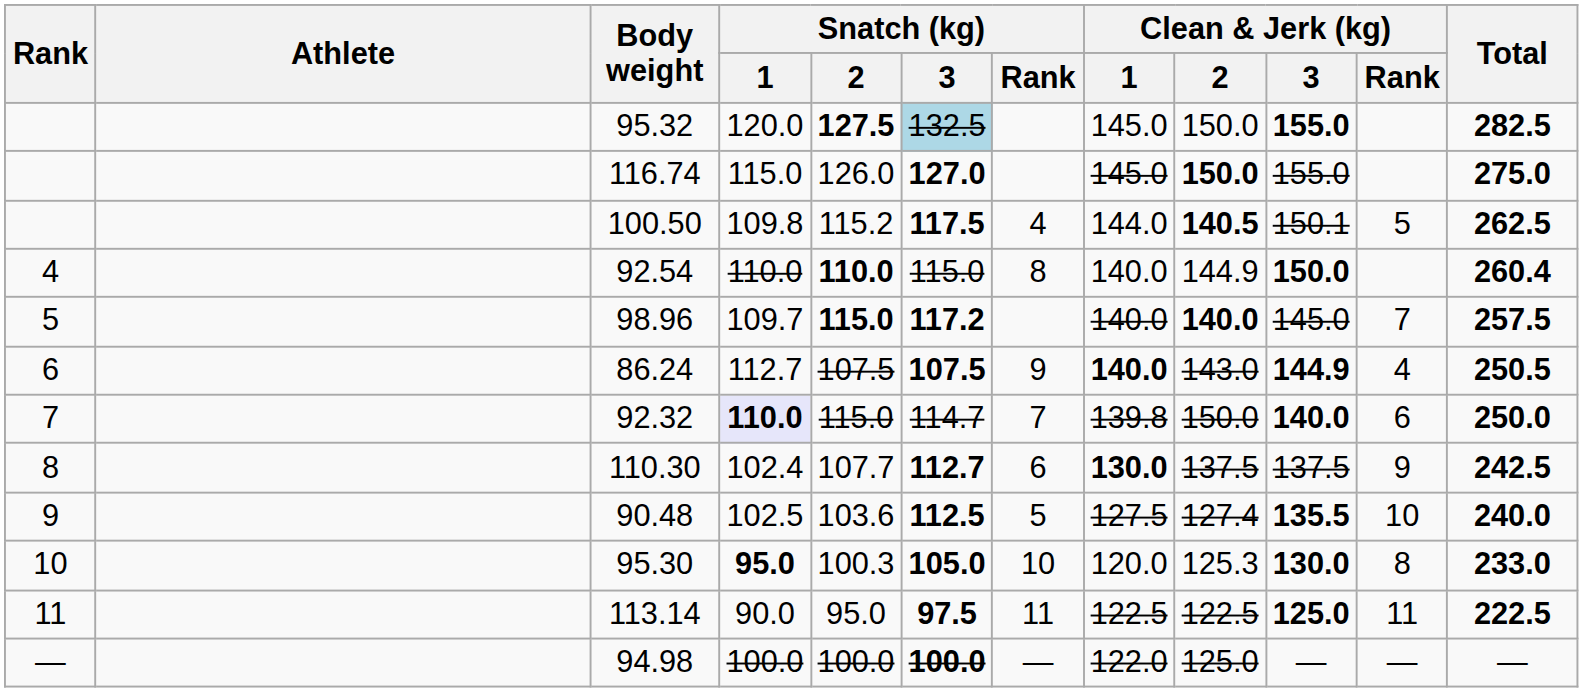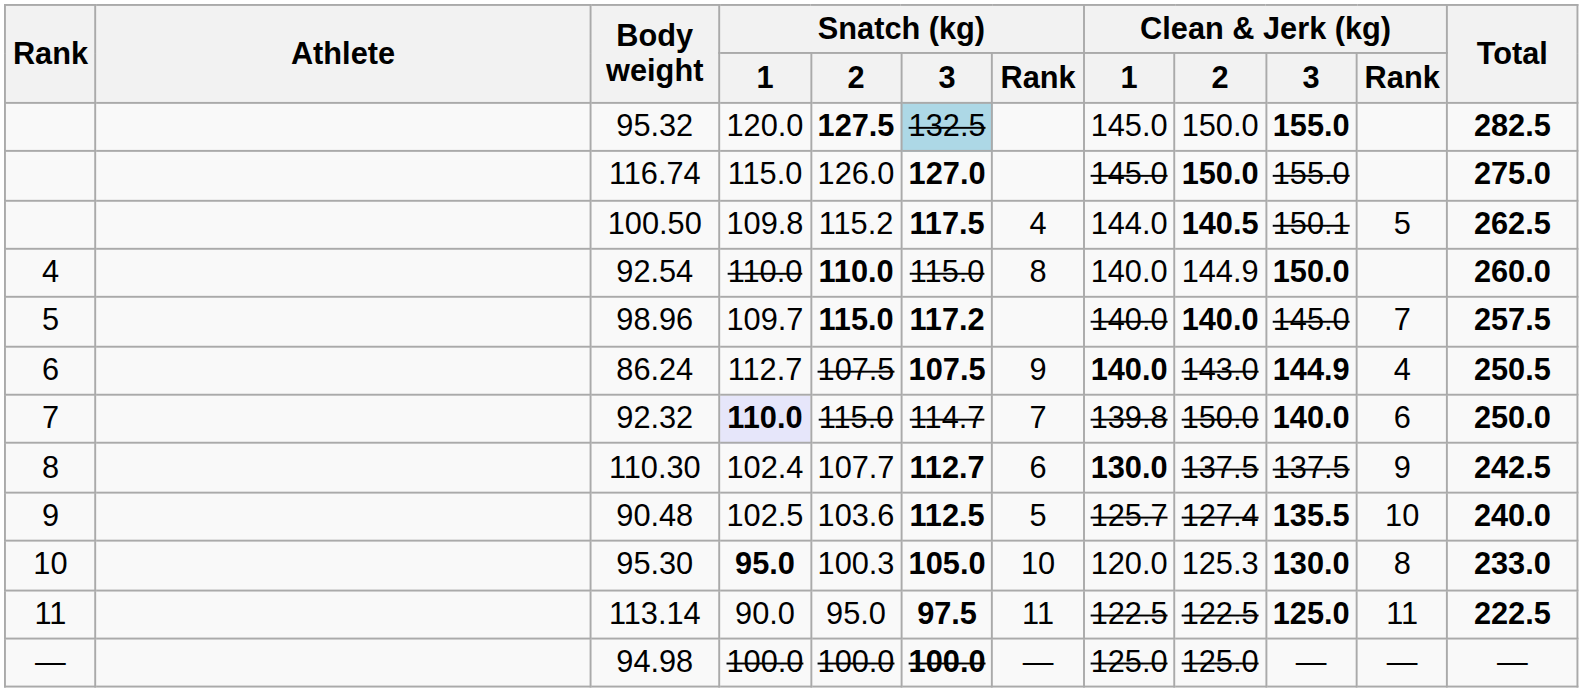 <table class = "wikitable" style="text-align:center;">
 <tr>
 <th rowspan=2 width=40>Rank</th>
 <th rowspan=2 width=250>Athlete</th>
 <th rowspan=2 width=60>Body weight</th>
 <th colspan=4>Snatch (kg)</th>
 <th colspan=4>Clean & Jerk (kg)</th>
 <th rowspan=2 width=60>Total</th>
 </tr>
 <tr>
 <th width=40>1</th>
 <th width=40>2</th>
 <th width=40>3</th>
 <th width=40>Rank</th>
 <th width=40>1</th>
 <th width=40>2</th>
 <th width=40>3</th>
 <th width=40>Rank</th>
 </tr>
 <tr>
 <td></td>
 <td align=left></td>
 <td>95.32</td>
 <td>120.0</td>
 <td><strong>127.5</strong></td>
 <td style="background: lightblue;"><s>132.5 </s></td>
 <td></td>
 <td>145.0</td>
 <td>150.0</td>
 <td><strong>155.0</strong></td>
 <td></td>
 <td><strong>282.5</strong></td>
 </tr>
 <tr>
 <td></td>
 <td align=left></td>
 <td>116.74</td>
 <td>115.0</td>
 <td>126.0</td>
 <td><strong>127.0</strong></td>
 <td></td>
 <td><s>145.0 </s></td>
 <td><strong>150.0</strong></td>
 <td><s>155.0 </s></td>
 <td></td>
 <td><strong>275.0</strong></td>
 </tr>
 <tr>
 <td></td>
 <td align=left></td>
 <td>100.50</td>
 <td>109.8</td>
 <td>115.2</td>
 <td><strong>117.5</strong></td>
 <td>4</td>
 <td>144.0</td>
 <td><strong>140.5</strong></td>
 <td><s>150.1 </s></td>
 <td>5</td>
 <td><strong>262.5</strong></td>
 </tr>
 <tr>
 <td>4</td>
 <td align=left></td>
 <td>92.54</td>
 <td><s>110.0 </s></td>
 <td><strong>110.0</strong></td>
 <td><s>115.0 </s></td>
 <td>8</td>
 <td>140.0</td>
 <td>144.9</td>
 <td><strong>150.0</strong></td>
 <td></td>
-<td><strong>260.4</strong></td>
+<td><strong>260.0</strong></td>
 </tr>
 <tr>
 <td>5</td>
 <td align=left></td>
 <td>98.96</td>
 <td>109.7</td>
 <td><strong>115.0</strong></td>
 <td><strong>117.2</strong></td>
 <td></td>
 <td><s>140.0 </s></td>
 <td><strong>140.0</strong></td>
 <td><s>145.0 </s></td>
 <td>7</td>
 <td><strong>257.5</strong></td>
 </tr>
 <tr>
 <td>6</td>
 <td align=left></td>
 <td>86.24</td>
 <td>112.7</td>
 <td><s>107.5 </s></td>
 <td><strong>107.5</strong></td>
 <td>9</td>
 <td><strong>140.0</strong></td>
 <td><s>143.0 </s></td>
 <td><strong>144.9</strong></td>
 <td>4</td>
 <td><strong>250.5</strong></td>
 </tr>
 <tr>
 <td>7</td>
 <td align=left></td>
 <td>92.32</td>
 <td style="background: lavender;"><strong>110.0</strong></td>
 <td><s>115.0 </s></td>
 <td><s>114.7 </s></td>
 <td>7</td>
 <td><s>139.8 </s></td>
 <td><s>150.0 </s></td>
 <td><strong>140.0</strong></td>
 <td>6</td>
 <td><strong>250.0</strong></td>
 </tr>
 <tr>
 <td>8</td>
 <td align=left></td>
 <td>110.30</td>
 <td>102.4</td>
 <td>107.7</td>
 <td><strong>112.7</strong></td>
 <td>6</td>
 <td><strong>130.0</strong></td>
 <td><s>137.5 </s></td>
 <td><s>137.5 </s></td>
 <td>9</td>
 <td><strong>242.5</strong></td>
 </tr>
 <tr>
 <td>9</td>
 <td align=left></td>
 <td>90.48</td>
 <td>102.5</td>
 <td>103.6</td>
 <td><strong>112.5</strong></td>
 <td>5</td>
-<td><s>127.5 </s></td>
+<td><s>125.7 </s></td>
 <td><s>127.4 </s></td>
 <td><strong>135.5</strong></td>
 <td>10</td>
 <td><strong>240.0</strong></td>
 </tr>
 <tr>
 <td>10</td>
 <td align=left></td>
 <td>95.30</td>
 <td><strong>95.0</strong></td>
 <td>100.3</td>
 <td><strong>105.0</strong></td>
 <td>10</td>
 <td>120.0</td>
 <td>125.3</td>
 <td><strong>130.0</strong></td>
 <td>8</td>
 <td><strong>233.0</strong></td>
 </tr>
 <tr>
 <td>11</td>
 <td align=left></td>
 <td>113.14</td>
 <td>90.0</td>
 <td>95.0</td>
 <td><strong>97.5</strong></td>
 <td>11</td>
 <td><s>122.5 </s></td>
 <td><s>122.5 </s></td>
 <td><strong>125.0</strong></td>
 <td>11</td>
 <td><strong>222.5</strong></td>
 </tr>
 <tr>
 <td>—</td>
 <td align=left></td>
 <td>94.98</td>
 <td><s>100.0 </s></td>
 <td><s>100.0 </s></td>
 <td><strong><s>100.0 </s></strong></td>
 <td>—</td>
-<td><s>122.0 </s></td>
+<td><s>125.0 </s></td>
 <td><s>125.0 </s></td>
 <td>—</td>
 <td>—</td>
 <td>—</td>
 </tr>
 </table>
